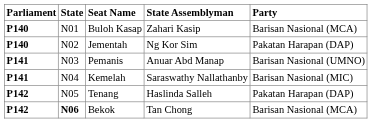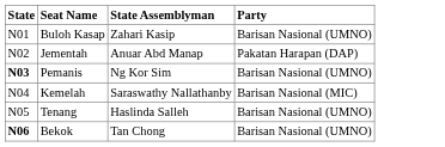 <table class="toccolours sortable" cellpadding="3" border="1" style="border-collapse:collapse; text-align: left;">
 <tr>
-<th align="center">Parliament</th>
 <th>State</th>
 <th>Seat Name</th>
 <th>State Assemblyman</th>
 <th>Party</th>
 </tr>
 <tr>
-<th align="left">P140</th>
 <td>N01</td>
 <td>Buloh Kasap</td>
 <td>Zahari Kasip</td>
-<td>Barisan Nasional (MCA)</td>
+<td>Barisan Nasional (UMNO)</td>
 </tr>
 <tr>
-<th>P140</th>
 <td>N02</td>
 <td>Jementah</td>
-<td>Ng Kor Sim</td>
+<td>Anuar Abd Manap</td>
 <td>Pakatan Harapan (DAP)</td>
 </tr>
 <tr>
-<th>P141</th>
-<td>N03</td>
+<td><strong>N03</strong></td>
 <td>Pemanis</td>
-<td>Anuar Abd Manap</td>
+<td>Ng Kor Sim</td>
 <td>Barisan Nasional (UMNO)</td>
 </tr>
 <tr>
-<th>P141</th>
 <td>N04</td>
 <td>Kemelah</td>
 <td>Saraswathy Nallathanby</td>
 <td>Barisan Nasional (MIC)</td>
 </tr>
 <tr>
-<th>P142</th>
 <td>N05</td>
 <td>Tenang</td>
 <td>Haslinda Salleh</td>
-<td>Pakatan Harapan (DAP)</td>
+<td>Barisan Nasional (UMNO)</td>
 </tr>
 <tr>
-<th>P142</th>
 <td><strong>N06</strong></td>
 <td>Bekok</td>
 <td>Tan Chong</td>
-<td>Barisan Nasional (MCA)</td>
+<td>Barisan Nasional (UMNO)</td>
 </tr>
 </table>
